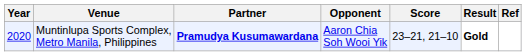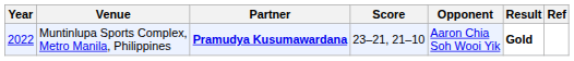 <table class="sortable wikitable" style="font-size: 90%">
 <tr>
 <th>Year</th>
 <th>Venue</th>
 <th>Partner</th>
+<th>Score</th>
 <th>Opponent</th>
-<th>Score</th>
 <th>Result</th>
 <th>Ref</th>
 </tr>
 <tr style="background:#ECF2FF">
-<td align="center"><a href='#'>2020</a></td>
+<td align="center"><a href='#'>2022</a></td>
 <td align="left">Muntinlupa Sports Complex,<br><a href='#'>Metro Manila</a>, Philippines</td>
 <td align="left"><strong> <a href='#'>Pramudya Kusumawardana</a></strong></td>
+<td align="left">23–21, 21–10</td>
 <td align="left"> <a href='#'>Aaron Chia</a><br> <a href='#'>Soh Wooi Yik</a></td>
-<td align="left">23–21, 21–10</td>
 <td style="text-align:left; background:white"> <strong>Gold</strong></td>
 <td style="text-align:center; background:white"></td>
 </tr>
 </table>
